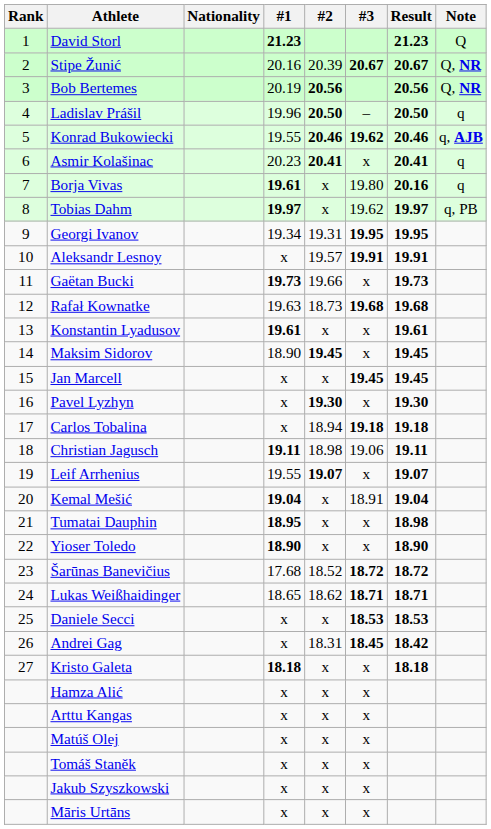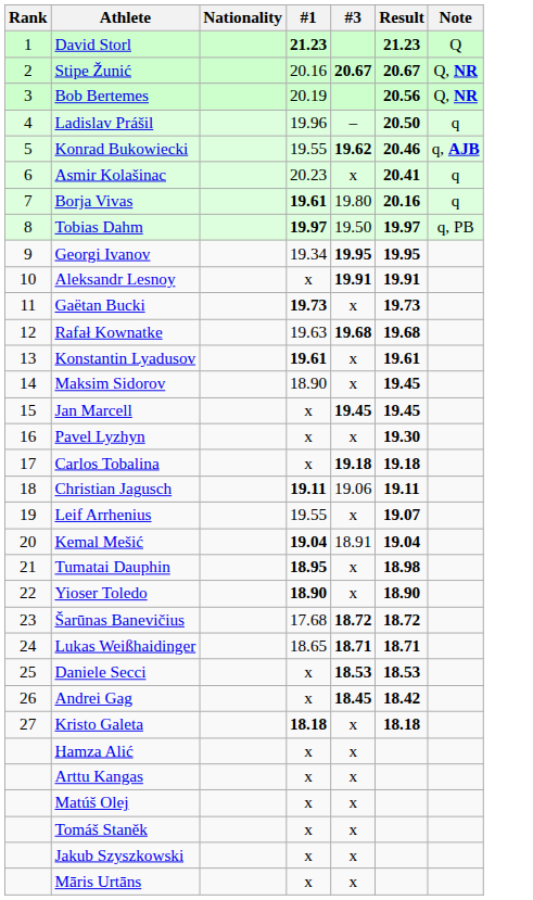 <table class="wikitable sortable" style="text-align:center">
 <tr>
 <th>Rank</th>
 <th>Athlete</th>
 <th>Nationality</th>
 <th>#1</th>
-<th>#2</th>
 <th>#3</th>
 <th>Result</th>
 <th>Note</th>
 </tr>
 <tr bgcolor=ccffcc>
 <td>1</td>
 <td align=left><a href='#'>David Storl</a></td>
 <td align=left></td>
 <td><strong>21.23</strong></td>
 <td></td>
-<td></td>
 <td><strong>21.23</strong></td>
 <td>Q</td>
 </tr>
 <tr bgcolor=ccffcc>
 <td>2</td>
 <td align=left><a href='#'>Stipe Žunić</a></td>
 <td align=left></td>
 <td>20.16</td>
-<td>20.39</td>
 <td><strong>20.67</strong></td>
 <td><strong>20.67</strong></td>
 <td>Q, <strong><a href='#'>NR</a></strong></td>
 </tr>
 <tr bgcolor=ccffcc>
 <td>3</td>
 <td align=left><a href='#'>Bob Bertemes</a></td>
 <td align=left></td>
 <td>20.19</td>
-<td><strong>20.56</strong></td>
 <td></td>
 <td><strong>20.56</strong></td>
 <td>Q, <strong><a href='#'>NR</a></strong></td>
 </tr>
 <tr bgcolor=ddffdd>
 <td>4</td>
 <td align=left><a href='#'>Ladislav Prášil</a></td>
 <td align=left></td>
 <td>19.96</td>
-<td><strong>20.50</strong></td>
 <td>–</td>
 <td><strong>20.50</strong></td>
 <td>q</td>
 </tr>
 <tr bgcolor=ddffdd>
 <td>5</td>
 <td align=left><a href='#'>Konrad Bukowiecki</a></td>
 <td align=left></td>
 <td>19.55</td>
-<td><strong>20.46</strong></td>
 <td><strong>19.62</strong></td>
 <td><strong>20.46</strong></td>
 <td>q, <strong><a href='#'>AJB</a></strong></td>
 </tr>
 <tr bgcolor=ddffdd>
 <td>6</td>
 <td align=left><a href='#'>Asmir Kolašinac</a></td>
 <td align=left></td>
 <td>20.23</td>
-<td><strong>20.41</strong></td>
 <td>x</td>
 <td><strong>20.41</strong></td>
 <td>q</td>
 </tr>
 <tr bgcolor=ddffdd>
 <td>7</td>
 <td align=left><a href='#'>Borja Vivas</a></td>
 <td align=left></td>
 <td><strong>19.61</strong></td>
-<td>x</td>
 <td>19.80</td>
 <td><strong>20.16</strong></td>
 <td>q</td>
 </tr>
 <tr bgcolor=ddffdd>
 <td>8</td>
 <td align=left><a href='#'>Tobias Dahm</a></td>
 <td align=left></td>
 <td><strong>19.97</strong></td>
-<td>x</td>
-<td>19.62</td>
+<td>19.50</td>
 <td><strong>19.97</strong></td>
 <td>q, PB</td>
 </tr>
 <tr>
 <td>9</td>
 <td align=left><a href='#'>Georgi Ivanov</a></td>
 <td align=left></td>
 <td>19.34</td>
-<td>19.31</td>
 <td><strong>19.95</strong></td>
 <td><strong>19.95</strong></td>
 <td></td>
 </tr>
 <tr>
 <td>10</td>
 <td align=left><a href='#'>Aleksandr Lesnoy</a></td>
 <td align=left></td>
 <td>x</td>
-<td>19.57</td>
 <td><strong>19.91</strong></td>
 <td><strong>19.91</strong></td>
 <td></td>
 </tr>
 <tr>
 <td>11</td>
 <td align=left><a href='#'>Gaëtan Bucki</a></td>
 <td align=left></td>
 <td><strong>19.73</strong></td>
-<td>19.66</td>
 <td>x</td>
 <td><strong>19.73</strong></td>
 <td></td>
 </tr>
 <tr>
 <td>12</td>
 <td align=left><a href='#'>Rafał Kownatke</a></td>
 <td align=left></td>
 <td>19.63</td>
-<td>18.73</td>
 <td><strong>19.68</strong></td>
 <td><strong>19.68</strong></td>
 <td></td>
 </tr>
 <tr>
 <td>13</td>
 <td align=left><a href='#'>Konstantin Lyadusov</a></td>
 <td align=left></td>
 <td><strong>19.61</strong></td>
 <td>x</td>
-<td>x</td>
 <td><strong>19.61</strong></td>
 <td></td>
 </tr>
 <tr>
 <td>14</td>
 <td align=left><a href='#'>Maksim Sidorov</a></td>
 <td align=left></td>
 <td>18.90</td>
-<td><strong>19.45</strong></td>
 <td>x</td>
 <td><strong>19.45</strong></td>
 <td></td>
 </tr>
 <tr>
 <td>15</td>
 <td align=left><a href='#'>Jan Marcell</a></td>
 <td align=left></td>
-<td>x</td>
 <td>x</td>
 <td><strong>19.45</strong></td>
 <td><strong>19.45</strong></td>
 <td></td>
 </tr>
 <tr>
 <td>16</td>
 <td align=left><a href='#'>Pavel Lyzhyn</a></td>
 <td align=left></td>
 <td>x</td>
-<td><strong>19.30</strong></td>
 <td>x</td>
 <td><strong>19.30</strong></td>
 <td></td>
 </tr>
 <tr>
 <td>17</td>
 <td align=left><a href='#'>Carlos Tobalina</a></td>
 <td align=left></td>
 <td>x</td>
-<td>18.94</td>
 <td><strong>19.18</strong></td>
 <td><strong>19.18</strong></td>
 <td></td>
 </tr>
 <tr>
 <td>18</td>
 <td align=left><a href='#'>Christian Jagusch</a></td>
 <td align=left></td>
 <td><strong>19.11</strong></td>
-<td>18.98</td>
 <td>19.06</td>
 <td><strong>19.11</strong></td>
 <td></td>
 </tr>
 <tr>
 <td>19</td>
 <td align=left><a href='#'>Leif Arrhenius</a></td>
 <td align=left></td>
 <td>19.55</td>
-<td><strong>19.07</strong></td>
 <td>x</td>
 <td><strong>19.07</strong></td>
 <td></td>
 </tr>
 <tr>
 <td>20</td>
 <td align=left><a href='#'>Kemal Mešić</a></td>
 <td align=left></td>
 <td><strong>19.04</strong></td>
-<td>x</td>
 <td>18.91</td>
 <td><strong>19.04</strong></td>
 <td></td>
 </tr>
 <tr>
 <td>21</td>
 <td align=left><a href='#'>Tumatai Dauphin</a></td>
 <td align=left></td>
 <td><strong>18.95</strong></td>
 <td>x</td>
-<td>x</td>
 <td><strong>18.98</strong></td>
 <td></td>
 </tr>
 <tr>
 <td>22</td>
 <td align=left><a href='#'>Yioser Toledo</a></td>
 <td align=left></td>
 <td><strong>18.90</strong></td>
 <td>x</td>
-<td>x</td>
 <td><strong>18.90</strong></td>
 <td></td>
 </tr>
 <tr>
 <td>23</td>
 <td align=left><a href='#'>Šarūnas Banevičius</a></td>
 <td align=left></td>
 <td>17.68</td>
-<td>18.52</td>
 <td><strong>18.72</strong></td>
 <td><strong>18.72</strong></td>
 <td></td>
 </tr>
 <tr>
 <td>24</td>
 <td align=left><a href='#'>Lukas Weißhaidinger</a></td>
 <td align=left></td>
 <td>18.65</td>
-<td>18.62</td>
 <td><strong>18.71</strong></td>
 <td><strong>18.71</strong></td>
 <td></td>
 </tr>
 <tr>
 <td>25</td>
 <td align=left><a href='#'>Daniele Secci</a></td>
 <td align=left></td>
-<td>x</td>
 <td>x</td>
 <td><strong>18.53</strong></td>
 <td><strong>18.53</strong></td>
 <td></td>
 </tr>
 <tr>
 <td>26</td>
 <td align=left><a href='#'>Andrei Gag</a></td>
 <td align=left></td>
 <td>x</td>
-<td>18.31</td>
 <td><strong>18.45</strong></td>
 <td><strong>18.42</strong></td>
 <td></td>
 </tr>
 <tr>
 <td>27</td>
 <td align=left><a href='#'>Kristo Galeta</a></td>
 <td align=left></td>
 <td><strong>18.18</strong></td>
 <td>x</td>
-<td>x</td>
 <td><strong>18.18</strong></td>
 <td></td>
 </tr>
 <tr>
 <td></td>
 <td align=left><a href='#'>Hamza Alić</a></td>
 <td align=left></td>
-<td>x</td>
 <td>x</td>
 <td>x</td>
 <td><strong></strong></td>
 <td></td>
 </tr>
 <tr>
 <td></td>
 <td align=left><a href='#'>Arttu Kangas</a></td>
 <td align=left></td>
 <td>x</td>
 <td>x</td>
-<td>x</td>
 <td><strong></strong></td>
 <td></td>
 </tr>
 <tr>
 <td></td>
 <td align=left><a href='#'>Matúš Olej</a></td>
 <td align=left></td>
-<td>x</td>
 <td>x</td>
 <td>x</td>
 <td><strong></strong></td>
 <td></td>
 </tr>
 <tr>
 <td></td>
 <td align=left><a href='#'>Tomáš Staněk</a></td>
 <td align=left></td>
 <td>x</td>
 <td>x</td>
-<td>x</td>
 <td><strong></strong></td>
 <td></td>
 </tr>
 <tr>
 <td></td>
 <td align=left><a href='#'>Jakub Szyszkowski</a></td>
 <td align=left></td>
-<td>x</td>
 <td>x</td>
 <td>x</td>
 <td><strong></strong></td>
 <td></td>
 </tr>
 <tr>
 <td></td>
 <td align=left><a href='#'>Māris Urtāns</a></td>
 <td align=left></td>
 <td>x</td>
 <td>x</td>
-<td>x</td>
 <td><strong></strong></td>
 <td></td>
 </tr>
 </table>
